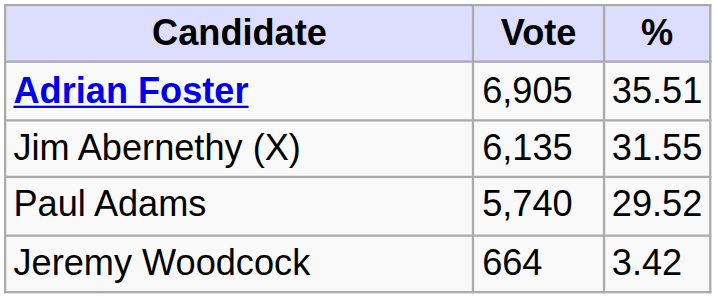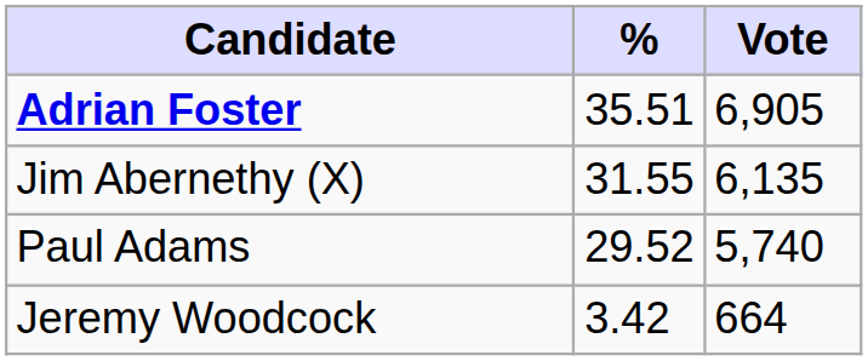 <table class="wikitable">
 <tr>
 <th style="background:#ddf; width:200px;">Candidate</th>
+<th style="background:#ddf; width:30px;">%</th>
 <th style="background:#ddf; width:50px;">Vote</th>
-<th style="background:#ddf; width:30px;">%</th>
 </tr>
 <tr>
 <td><strong><a href='#'>Adrian Foster</a></strong></td>
+<td>35.51</td>
 <td>6,905</td>
-<td>35.51</td>
 </tr>
 <tr>
 <td>Jim Abernethy (X)</td>
+<td>31.55</td>
 <td>6,135</td>
-<td>31.55</td>
 </tr>
 <tr>
 <td>Paul Adams</td>
+<td>29.52</td>
 <td>5,740</td>
-<td>29.52</td>
 </tr>
 <tr>
 <td>Jeremy Woodcock</td>
+<td>3.42</td>
 <td>664</td>
-<td>3.42</td>
 </tr>
 </table>
